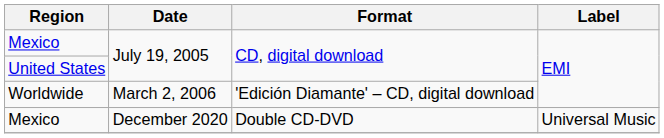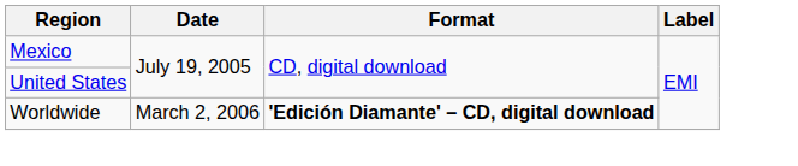 <table class="wikitable">
 <tr>
 <th>Region</th>
 <th>Date</th>
 <th>Format</th>
 <th>Label</th>
 </tr>
 <tr>
 <td><a href='#'>Mexico</a></td>
 <td style="text-align:left;" rowspan="2">July 19, 2005</td>
 <td rowspan="2"><a href='#'>CD</a>, <a href='#'>digital download</a></td>
 <td rowspan="3"><a href='#'>EMI</a></td>
 </tr>
 <tr>
 <td><a href='#'>United States</a></td>
 </tr>
 <tr>
 <td>Worldwide</td>
 <td style="text-align:left;">March 2, 2006</td>
-<td>'Edición Diamante' – CD, digital download</td>
-</tr>
-<tr>
-<td>Mexico</td>
-<td style="text-align:left;">December 2020</td>
-<td>Double CD-DVD</td>
-<td>Universal Music</td>
+<td><strong>'Edición Diamante' – CD, digital download</strong></td>
 </tr>
 <tr>
 </tr>
 </table>
